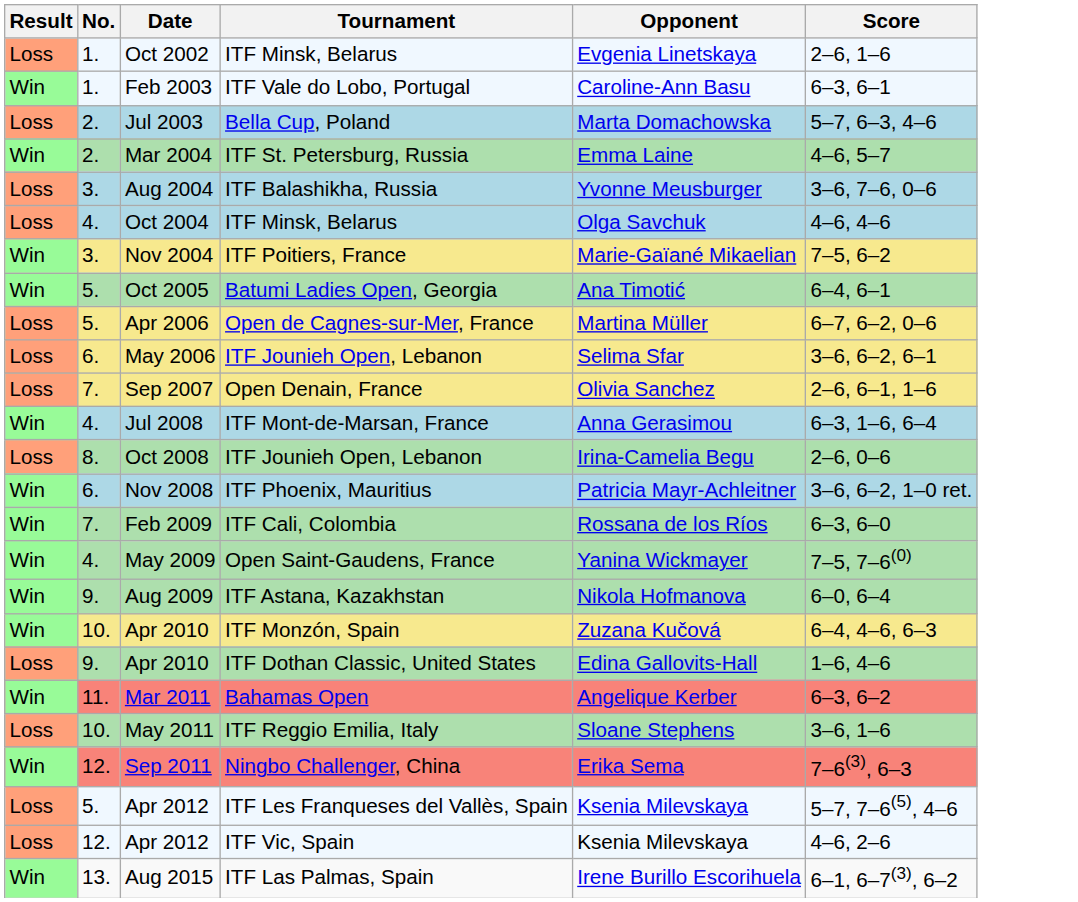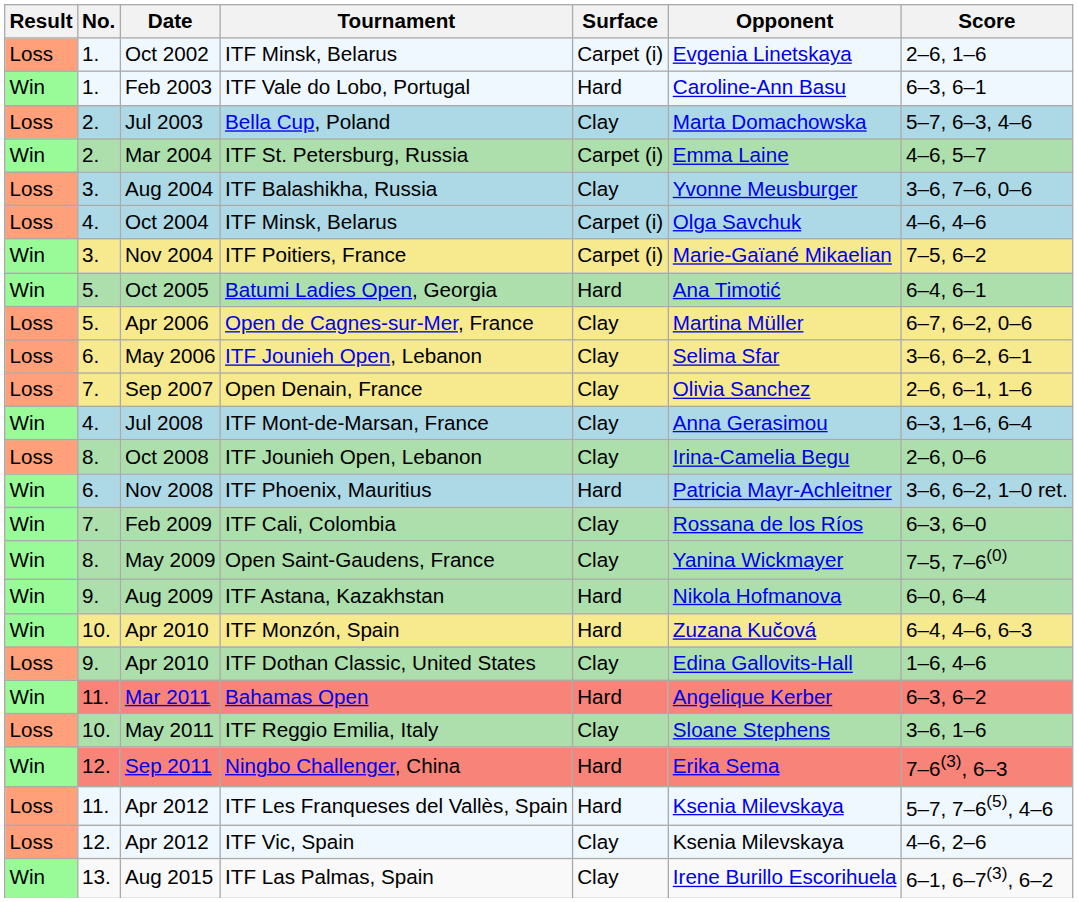 <table class=wikitable style=font-size:97%>
 <tr>
 <th>Result</th>
 <th>No.</th>
 <th>Date</th>
 <th>Tournament</th>
+<th>Surface</th>
 <th>Opponent</th>
 <th>Score</th>
 </tr>
 <tr style="background:#f0f8ff;">
 <td style="background:#ffa07a;">Loss</td>
 <td>1.</td>
 <td>Oct 2002</td>
 <td>ITF Minsk, Belarus</td>
+<td>Carpet (i)</td>
 <td> <a href='#'>Evgenia Linetskaya</a></td>
 <td>2–6, 1–6</td>
 </tr>
 <tr style="background:#f0f8ff;">
 <td bgcolor=98FB98>Win</td>
 <td>1.</td>
 <td>Feb 2003</td>
 <td>ITF Vale do Lobo, Portugal</td>
+<td>Hard</td>
 <td> <a href='#'>Caroline-Ann Basu</a></td>
 <td>6–3, 6–1</td>
 </tr>
 <tr style="background:lightblue;">
 <td style="background:#ffa07a;">Loss</td>
 <td>2.</td>
 <td>Jul 2003</td>
 <td><a href='#'>Bella Cup</a>, Poland</td>
+<td>Clay</td>
 <td> <a href='#'>Marta Domachowska</a></td>
 <td>5–7, 6–3, 4–6</td>
 </tr>
 <tr style="background:#addfad;">
 <td bgcolor=98FB98>Win</td>
 <td>2.</td>
 <td>Mar 2004</td>
 <td>ITF St. Petersburg, Russia</td>
+<td>Carpet (i)</td>
 <td> <a href='#'>Emma Laine</a></td>
 <td>4–6, 5–7</td>
 </tr>
 <tr style="background:lightblue;">
 <td style="background:#ffa07a;">Loss</td>
 <td>3.</td>
 <td>Aug 2004</td>
 <td>ITF Balashikha, Russia</td>
+<td>Clay</td>
 <td> <a href='#'>Yvonne Meusburger</a></td>
 <td>3–6, 7–6, 0–6</td>
 </tr>
 <tr style="background:lightblue;">
 <td style="background:#ffa07a;">Loss</td>
 <td>4.</td>
 <td>Oct 2004</td>
 <td>ITF Minsk, Belarus</td>
+<td>Carpet (i)</td>
 <td> <a href='#'>Olga Savchuk</a></td>
 <td>4–6, 4–6</td>
 </tr>
 <tr style="background:#f7e98e;">
 <td bgcolor=98FB98>Win</td>
 <td>3.</td>
 <td>Nov 2004</td>
 <td>ITF Poitiers, France</td>
+<td>Carpet (i)</td>
 <td> <a href='#'>Marie-Gaïané Mikaelian</a></td>
 <td>7–5, 6–2</td>
 </tr>
 <tr style="background:#addfad;">
 <td bgcolor=98FB98>Win</td>
 <td>5.</td>
 <td>Oct 2005</td>
 <td><a href='#'>Batumi Ladies Open</a>, Georgia</td>
+<td>Hard</td>
 <td> <a href='#'>Ana Timotić</a></td>
 <td>6–4, 6–1</td>
 </tr>
 <tr style="background:#f7e98e;">
 <td style="background:#ffa07a;">Loss</td>
 <td>5.</td>
 <td>Apr 2006</td>
 <td><a href='#'>Open de Cagnes-sur-Mer</a>, France</td>
+<td>Clay</td>
 <td> <a href='#'>Martina Müller</a></td>
 <td>6–7, 6–2, 0–6</td>
 </tr>
 <tr style="background:#f7e98e;">
 <td style="background:#ffa07a;">Loss</td>
 <td>6.</td>
 <td>May 2006</td>
 <td><a href='#'>ITF Jounieh Open</a>, Lebanon</td>
+<td>Clay</td>
 <td> <a href='#'>Selima Sfar</a></td>
 <td>3–6, 6–2, 6–1</td>
 </tr>
 <tr style="background:#f7e98e;">
 <td style="background:#ffa07a;">Loss</td>
 <td>7.</td>
 <td>Sep 2007</td>
 <td>Open Denain, France</td>
+<td>Clay</td>
 <td> <a href='#'>Olivia Sanchez</a></td>
 <td>2–6, 6–1, 1–6</td>
 </tr>
 <tr style="background:lightblue;">
 <td bgcolor=98FB98>Win</td>
 <td>4.</td>
 <td>Jul 2008</td>
 <td>ITF Mont-de-Marsan, France</td>
+<td>Clay</td>
 <td> <a href='#'>Anna Gerasimou</a></td>
 <td>6–3, 1–6, 6–4</td>
 </tr>
 <tr style="background:#addfad;">
 <td style="background:#ffa07a;">Loss</td>
 <td>8.</td>
 <td>Oct 2008</td>
 <td>ITF Jounieh Open, Lebanon</td>
+<td>Clay</td>
 <td> <a href='#'>Irina-Camelia Begu</a></td>
 <td>2–6, 0–6</td>
 </tr>
 <tr style="background:lightblue;">
 <td bgcolor=98FB98>Win</td>
 <td>6.</td>
 <td>Nov 2008</td>
 <td>ITF Phoenix, Mauritius</td>
+<td>Hard</td>
 <td> <a href='#'>Patricia Mayr-Achleitner</a></td>
 <td>3–6, 6–2, 1–0 ret.</td>
 </tr>
 <tr style="background:#addfad;">
 <td bgcolor=98FB98>Win</td>
 <td>7.</td>
 <td>Feb 2009</td>
 <td>ITF Cali, Colombia</td>
+<td>Clay</td>
 <td> <a href='#'>Rossana de los Ríos</a></td>
 <td>6–3, 6–0</td>
 </tr>
 <tr style="background:#addfad;">
 <td bgcolor=98FB98>Win</td>
-<td>4.</td>
+<td>8.</td>
 <td>May 2009</td>
 <td>Open Saint-Gaudens, France</td>
+<td>Clay</td>
 <td> <a href='#'>Yanina Wickmayer</a></td>
 <td>7–5, 7–6<sup>(0)</sup></td>
 </tr>
 <tr style="background:#addfad;">
 <td bgcolor=98FB98>Win</td>
 <td>9.</td>
 <td>Aug 2009</td>
 <td>ITF Astana, Kazakhstan</td>
+<td>Hard</td>
 <td> <a href='#'>Nikola Hofmanova</a></td>
 <td>6–0, 6–4</td>
 </tr>
 <tr style="background:#f7e98e;">
 <td bgcolor=98FB98>Win</td>
 <td>10.</td>
 <td>Apr 2010</td>
 <td>ITF Monzón, Spain</td>
+<td>Hard</td>
 <td> <a href='#'>Zuzana Kučová</a></td>
 <td>6–4, 4–6, 6–3</td>
 </tr>
 <tr style="background:#addfad;">
 <td style="background:#ffa07a;">Loss</td>
 <td>9.</td>
 <td>Apr 2010</td>
 <td>ITF Dothan Classic, United States</td>
+<td>Clay</td>
 <td> <a href='#'>Edina Gallovits-Hall</a></td>
 <td>1–6, 4–6</td>
 </tr>
 <tr style="background:#f88379;">
 <td bgcolor=98FB98>Win</td>
 <td>11.</td>
 <td><a href='#'>Mar 2011</a></td>
 <td><a href='#'>Bahamas Open</a></td>
+<td>Hard</td>
 <td> <a href='#'>Angelique Kerber</a></td>
 <td>6–3, 6–2</td>
 </tr>
 <tr style="background:#addfad;">
 <td style="background:#ffa07a;">Loss</td>
 <td>10.</td>
 <td>May 2011</td>
 <td>ITF Reggio Emilia, Italy</td>
+<td>Clay</td>
 <td> <a href='#'>Sloane Stephens</a></td>
 <td>3–6, 1–6</td>
 </tr>
 <tr style="background:#f88379;">
 <td bgcolor=98FB98>Win</td>
 <td>12.</td>
 <td><a href='#'>Sep 2011</a></td>
 <td><a href='#'>Ningbo Challenger</a>, China</td>
+<td>Hard</td>
 <td> <a href='#'>Erika Sema</a></td>
 <td>7–6<sup>(3)</sup>, 6–3</td>
 </tr>
 <tr style="background:#f0f8ff;">
 <td style="background:#ffa07a;">Loss</td>
-<td>5.</td>
+<td>11.</td>
 <td>Apr 2012</td>
 <td>ITF Les Franqueses del Vallès, Spain</td>
+<td>Hard</td>
 <td> <a href='#'>Ksenia Milevskaya</a></td>
 <td>5–7, 7–6<sup>(5)</sup>, 4–6</td>
 </tr>
 <tr style="background:#f0f8ff;">
 <td style="background:#ffa07a;">Loss</td>
 <td>12.</td>
 <td>Apr 2012</td>
 <td>ITF Vic, Spain</td>
+<td>Clay</td>
 <td> Ksenia Milevskaya</td>
 <td>4–6, 2–6</td>
 </tr>
 <tr>
 <td bgcolor=98FB98>Win</td>
 <td>13.</td>
 <td>Aug 2015</td>
 <td>ITF Las Palmas, Spain</td>
+<td>Clay</td>
 <td> <a href='#'>Irene Burillo Escorihuela</a></td>
 <td>6–1, 6–7<sup>(3)</sup>, 6–2</td>
 </tr>
 </table>
